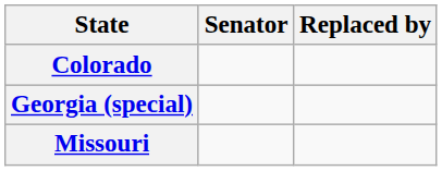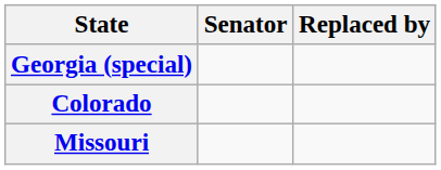 <table class="wikitable sortable plainrowheaders">
 <tr>
 <th scope="col">State</th>
 <th scope="col">Senator</th>
 <th scope="col">Replaced by</th>
 </tr>
 <tr>
-<th><a href='#'>Colorado</a></th>
+<th><a href='#'>Georgia (special)</a></th>
 <td></td>
 <td></td>
 </tr>
 <tr>
-<th><a href='#'>Georgia (special)</a></th>
+<th><a href='#'>Colorado</a></th>
 <td></td>
 <td></td>
 </tr>
 <tr>
 <th><a href='#'>Missouri</a></th>
 <td></td>
 <td></td>
 </tr>
 </table>
